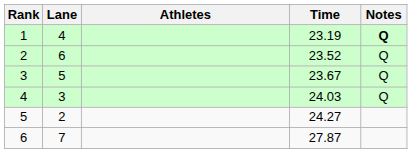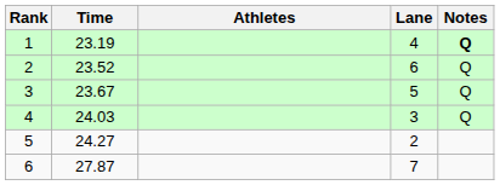 <table class="wikitable sortable" style="text-align:center;">
 <tr>
 <th width=40>Rank</th>
+<th width=80>Time</th>
+<th width=250>Athletes</th>
 <th width=40>Lane</th>
-<th width=250>Athletes</th>
-<th width=80>Time</th>
 <th width=50>Notes</th>
 </tr>
 <tr bgcolor=ccffcc>
 <td>1</td>
+<td>23.19</td>
+<td align=left></td>
 <td>4</td>
-<td align=left></td>
-<td>23.19</td>
 <td><strong>Q</strong></td>
 </tr>
 <tr bgcolor=ccffcc>
 <td>2</td>
+<td>23.52</td>
+<td align=left></td>
 <td>6</td>
-<td align=left></td>
-<td>23.52</td>
 <td>Q</td>
 </tr>
 <tr bgcolor=ccffcc>
 <td>3</td>
+<td>23.67</td>
+<td align=left></td>
 <td>5</td>
-<td align=left></td>
-<td>23.67</td>
 <td>Q</td>
 </tr>
 <tr bgcolor=ccffcc>
 <td>4</td>
+<td>24.03</td>
+<td align=left></td>
 <td>3</td>
-<td align=left></td>
-<td>24.03</td>
 <td>Q</td>
 </tr>
 <tr>
 <td>5</td>
+<td>24.27</td>
+<td align=left></td>
 <td>2</td>
-<td align=left></td>
-<td>24.27</td>
 <td></td>
 </tr>
 <tr>
 <td>6</td>
+<td>27.87</td>
+<td align=left></td>
 <td>7</td>
-<td align=left></td>
-<td>27.87</td>
 <td></td>
 </tr>
 </table>
